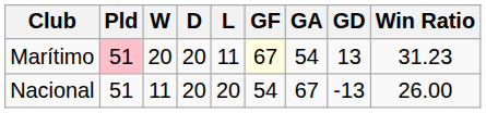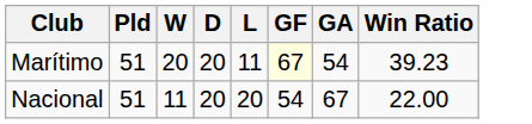 <table class="wikitable sortable" style="text-align:center;">
 <tr>
 <th>Club</th>
 <th>Pld</th>
 <th>W</th>
 <th>D</th>
 <th>L</th>
 <th>GF</th>
 <th>GA</th>
-<th>GD</th>
 <th>Win Ratio</th>
 </tr>
 <tr>
 <td style="text-align:left;">Marítimo</td>
-<td style="background: pink;">51</td>
+<td>51</td>
 <td>20</td>
 <td>20</td>
 <td>11</td>
 <td style="background: lightyellow;">67</td>
 <td>54</td>
-<td>13</td>
-<td>31.23</td>
+<td>39.23</td>
 </tr>
 <tr>
 <td style="text-align:left;">Nacional</td>
 <td>51</td>
 <td>11</td>
 <td>20</td>
 <td>20</td>
 <td>54</td>
 <td>67</td>
-<td>-13</td>
-<td>26.00</td>
+<td>22.00</td>
 </tr>
 </table>
